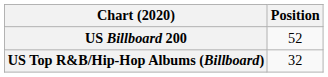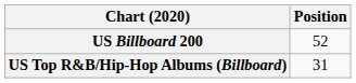 <table class="wikitable sortable plainrowheaders" style="text-align:center">
 <tr>
 <th scope="col">Chart (2020)</th>
 <th scope="col">Position</th>
 </tr>
 <tr>
 <th scope="row">US <em>Billboard</em> 200</th>
 <td>52</td>
 </tr>
 <tr>
 <th scope="row">US Top R&B/Hip-Hop Albums (<em>Billboard</em>)</th>
-<td>32</td>
+<td>31</td>
 </tr>
 </table>
